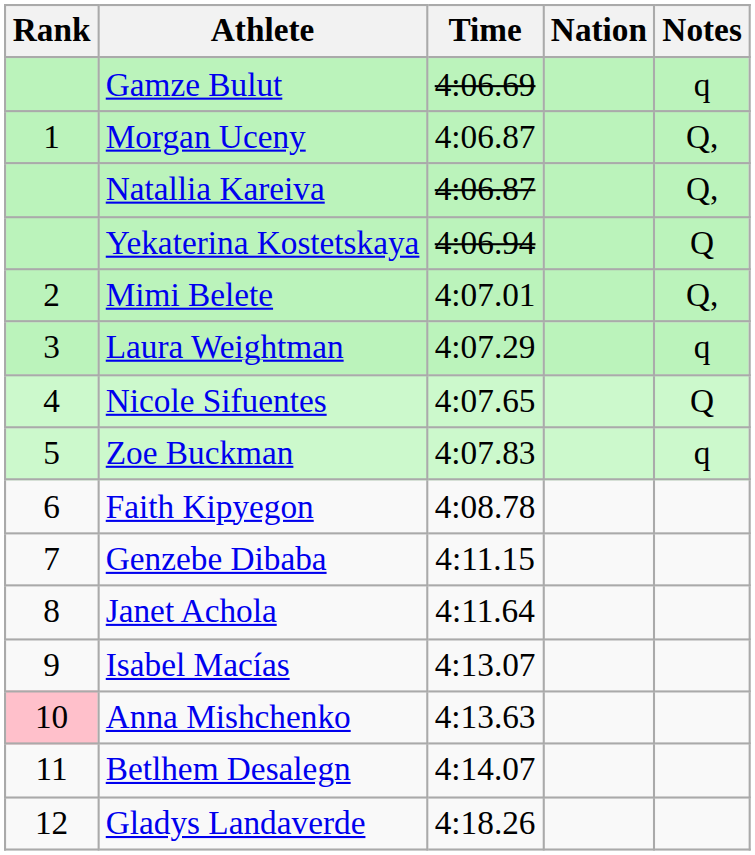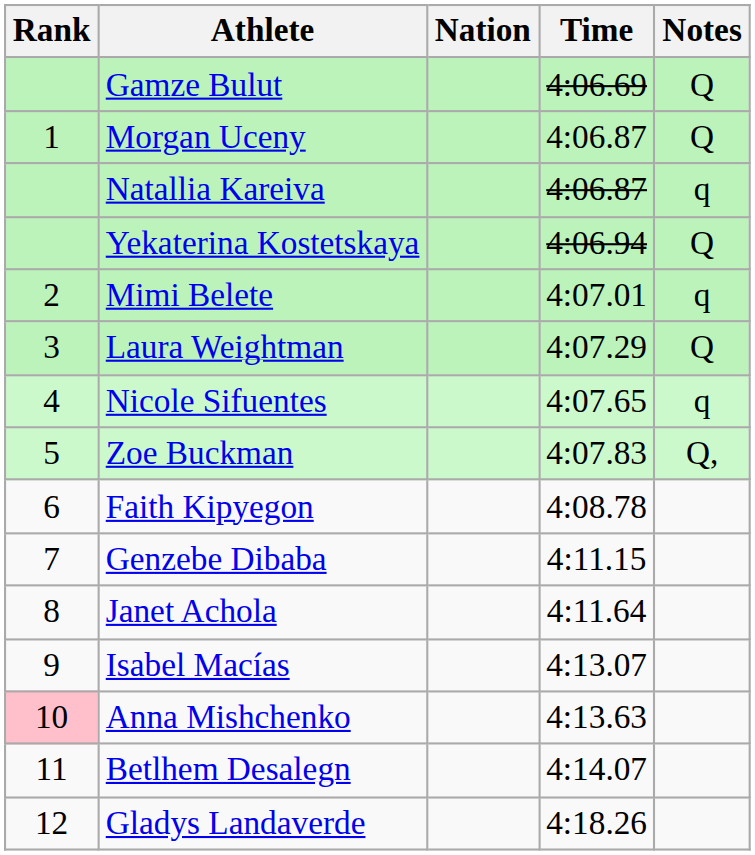 <table class="wikitable sortable" style="text-align:center">
 <tr>
 <th>Rank</th>
 <th>Athlete</th>
+<th>Nation</th>
 <th>Time</th>
-<th>Nation</th>
 <th>Notes</th>
 </tr>
 <tr bgcolor=bbf3bb>
 <td></td>
 <td align=left><a href='#'>Gamze Bulut</a></td>
+<td align=left></td>
 <td><s>4:06.69 </s></td>
-<td align=left></td>
-<td>q</td>
+<td>Q</td>
 </tr>
 <tr bgcolor=bbf3bb>
 <td>1</td>
 <td align=left><a href='#'>Morgan Uceny</a></td>
+<td align=left></td>
 <td>4:06.87</td>
-<td align=left></td>
-<td>Q, </td>
+<td>Q</td>
 </tr>
 <tr bgcolor=bbf3bb>
 <td></td>
 <td align=left><a href='#'>Natallia Kareiva</a></td>
+<td align=left></td>
 <td><s>4:06.87 </s></td>
-<td align=left></td>
-<td>Q, </td>
+<td>q</td>
 </tr>
 <tr bgcolor=bbf3bb>
 <td></td>
 <td align=left><a href='#'>Yekaterina Kostetskaya</a></td>
+<td align=left></td>
 <td><s>4:06.94 </s></td>
-<td align=left></td>
 <td>Q</td>
 </tr>
 <tr bgcolor=bbf3bb>
 <td>2</td>
 <td align=left><a href='#'>Mimi Belete</a></td>
+<td align=left></td>
 <td>4:07.01</td>
-<td align=left></td>
-<td>Q, </td>
+<td>q</td>
 </tr>
 <tr bgcolor=bbf3bb>
 <td>3</td>
 <td align=left><a href='#'>Laura Weightman</a></td>
+<td align=left></td>
 <td>4:07.29</td>
-<td align=left></td>
-<td>q</td>
+<td>Q</td>
 </tr>
 <tr bgcolor=ccf9cc>
 <td>4</td>
 <td align=left><a href='#'>Nicole Sifuentes</a></td>
+<td align=left></td>
 <td>4:07.65</td>
-<td align=left></td>
-<td>Q</td>
+<td>q</td>
 </tr>
 <tr bgcolor=ccf9cc>
 <td>5</td>
 <td align=left><a href='#'>Zoe Buckman</a></td>
+<td align=left></td>
 <td>4:07.83</td>
-<td align=left></td>
-<td>q</td>
+<td>Q, </td>
 </tr>
 <tr>
 <td>6</td>
 <td align=left><a href='#'>Faith Kipyegon</a></td>
+<td align=left></td>
 <td>4:08.78</td>
-<td align=left></td>
 <td></td>
 </tr>
 <tr>
 <td>7</td>
 <td align=left><a href='#'>Genzebe Dibaba</a></td>
+<td align=left></td>
 <td>4:11.15</td>
-<td align=left></td>
 <td></td>
 </tr>
 <tr>
 <td>8</td>
 <td align=left><a href='#'>Janet Achola</a></td>
+<td align=left></td>
 <td>4:11.64</td>
-<td align=left></td>
 <td></td>
 </tr>
 <tr>
 <td>9</td>
 <td align=left><a href='#'>Isabel Macías</a></td>
+<td align=left></td>
 <td>4:13.07</td>
-<td align=left></td>
 <td></td>
 </tr>
 <tr>
 <td style="background: pink;">10</td>
 <td align=left><a href='#'>Anna Mishchenko</a></td>
+<td align=left></td>
 <td>4:13.63</td>
-<td align=left></td>
 <td></td>
 </tr>
 <tr>
 <td>11</td>
 <td align=left><a href='#'>Betlhem Desalegn</a></td>
+<td align=left></td>
 <td>4:14.07</td>
-<td align=left></td>
 <td></td>
 </tr>
 <tr>
 <td>12</td>
 <td align=left><a href='#'>Gladys Landaverde</a></td>
+<td align=left></td>
 <td>4:18.26</td>
-<td align=left></td>
 <td></td>
 </tr>
 </table>
